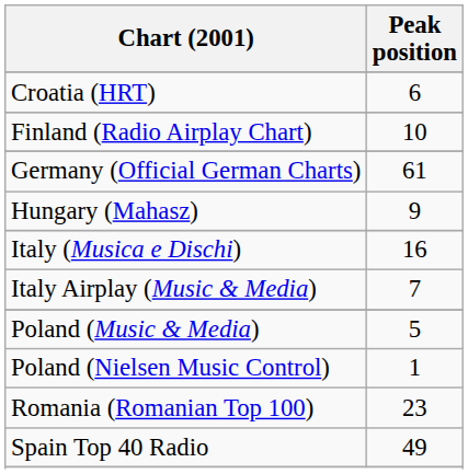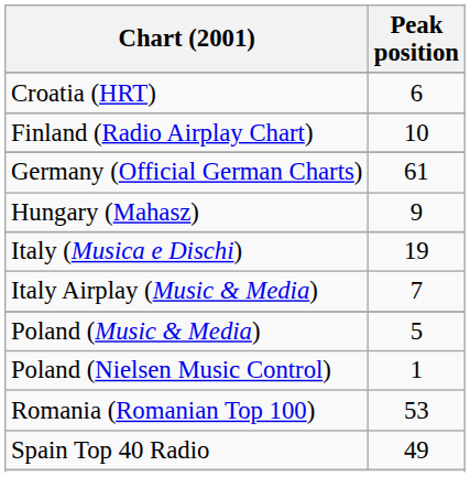 <table class="wikitable sortable">
 <tr>
 <th>Chart (2001)</th>
 <th>Peak<br>position</th>
 </tr>
 <tr>
 </tr>
 <tr>
 </tr>
 <tr>
 <td>Croatia (<a href='#'>HRT</a>)</td>
 <td align="center">6</td>
 </tr>
 <tr>
 </tr>
 <tr>
 <td>Finland (<a href='#'>Radio Airplay Chart</a>)</td>
 <td align="center">10</td>
 </tr>
 <tr>
 </tr>
 <tr>
 <td align="left">Germany (<a href='#'>Official German Charts</a>)</td>
 <td align="center">61</td>
 </tr>
 <tr>
 <td align="left">Hungary (<a href='#'>Mahasz</a>)</td>
 <td align="center">9</td>
 </tr>
 <tr>
 </tr>
 <tr>
 <td>Italy (<em><a href='#'>Musica e Dischi</a></em>)</td>
-<td align="center">16</td>
+<td align="center">19</td>
 </tr>
 <tr>
 <td align="left">Italy Airplay (<em><a href='#'>Music & Media</a></em>)</td>
 <td align="center">7</td>
 </tr>
 <tr>
 </tr>
 <tr>
 <td align="left">Poland (<em><a href='#'>Music & Media</a></em>)</td>
 <td align="center">5</td>
 </tr>
 <tr>
 <td align="left">Poland (<a href='#'>Nielsen Music Control</a>)</td>
 <td align="center">1</td>
 </tr>
 <tr>
 <td align="left">Romania (<a href='#'>Romanian Top 100</a>)</td>
-<td align="center">23</td>
+<td align="center">53</td>
 </tr>
 <tr>
 <td>Spain Top 40 Radio</td>
 <td style="text-align:center;">49</td>
 </tr>
 <tr>
 </tr>
 <tr>
 </tr>
 </table>
